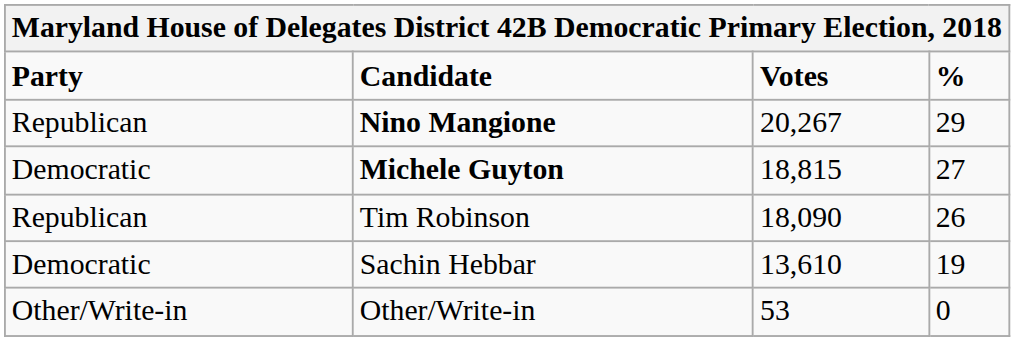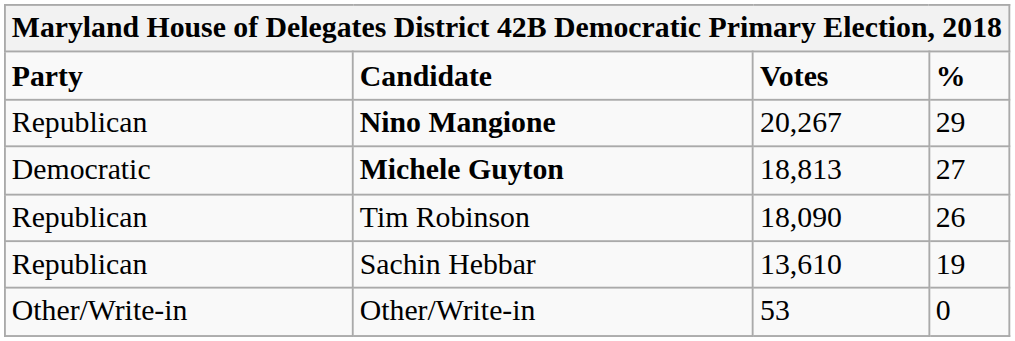 <table class="wikitable">
 <tr>
 <th colspan="4">Maryland House of Delegates District 42B Democratic Primary Election, 2018</th>
 </tr>
 <tr>
 <td><strong>Party</strong></td>
 <td><strong>Candidate</strong></td>
 <td><strong>Votes</strong></td>
 <td><strong>%</strong></td>
 </tr>
 <tr>
 <td>Republican</td>
 <td><strong>Nino Mangione</strong></td>
 <td>20,267</td>
 <td>29</td>
 </tr>
 <tr>
 <td>Democratic</td>
 <td><strong>Michele Guyton</strong></td>
-<td>18,815</td>
+<td>18,813</td>
 <td>27</td>
 </tr>
 <tr>
 <td>Republican</td>
 <td>Tim Robinson</td>
 <td>18,090</td>
 <td>26</td>
 </tr>
 <tr>
-<td>Democratic</td>
+<td>Republican</td>
 <td>Sachin Hebbar</td>
 <td>13,610</td>
 <td>19</td>
 </tr>
 <tr>
 <td>Other/Write-in</td>
 <td>Other/Write-in</td>
 <td>53</td>
 <td>0</td>
 </tr>
 </table>
